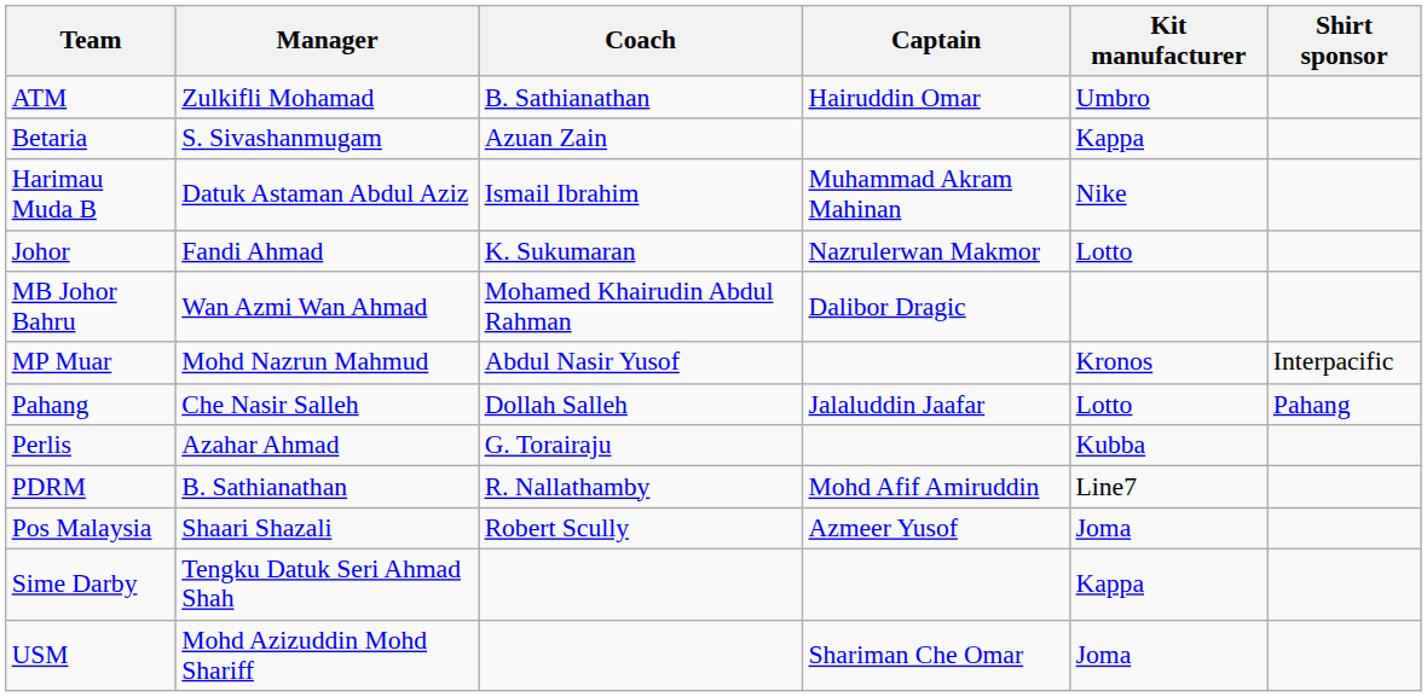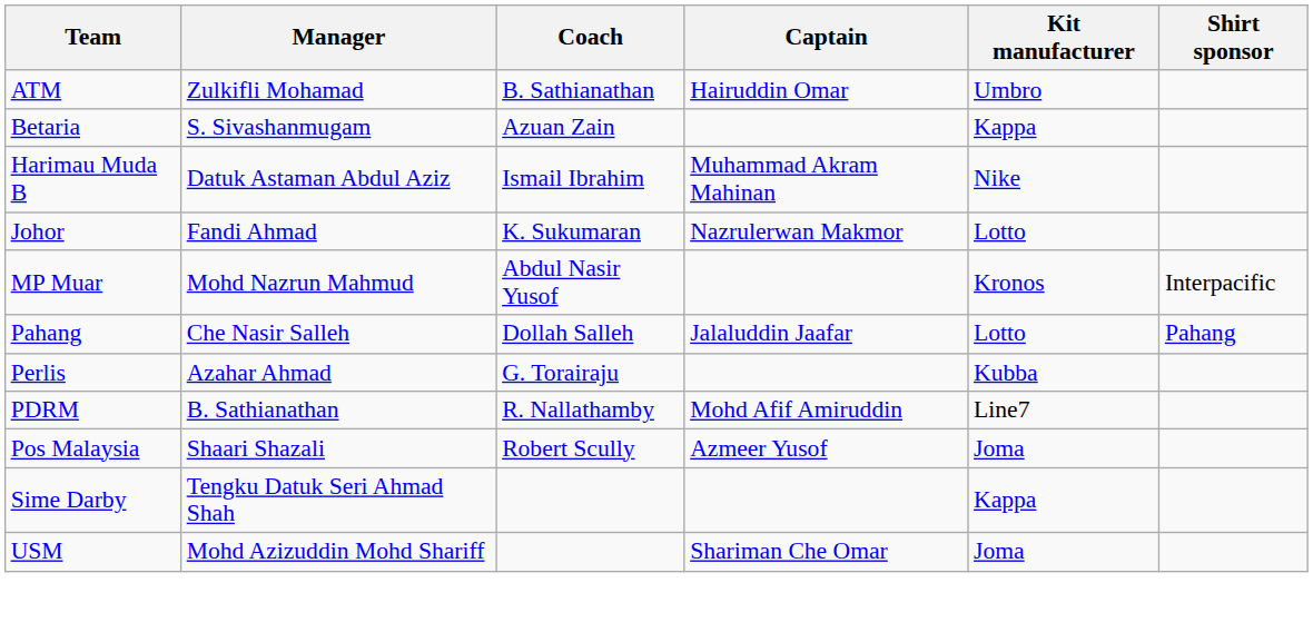 <table class="wikitable sortable" style="text-align: left;">
 <tr>
 <th>Team</th>
 <th>Manager</th>
 <th>Coach</th>
 <th>Captain</th>
 <th>Kit manufacturer</th>
 <th>Shirt sponsor</th>
 </tr>
 <tr>
 <td><a href='#'>ATM</a></td>
 <td> <a href='#'>Zulkifli Mohamad</a></td>
 <td> <a href='#'>B. Sathianathan</a></td>
 <td> <a href='#'>Hairuddin Omar</a></td>
 <td><a href='#'>Umbro</a></td>
 <td></td>
 </tr>
 <tr>
 <td><a href='#'>Betaria</a></td>
 <td> <a href='#'>S. Sivashanmugam</a></td>
 <td> <a href='#'>Azuan Zain</a></td>
 <td></td>
 <td><a href='#'>Kappa</a></td>
 <td></td>
 </tr>
 <tr>
 <td><a href='#'>Harimau Muda B</a></td>
 <td> <a href='#'>Datuk Astaman Abdul Aziz</a></td>
 <td> <a href='#'>Ismail Ibrahim</a></td>
 <td> <a href='#'>Muhammad Akram Mahinan</a></td>
 <td><a href='#'>Nike</a></td>
 <td></td>
 </tr>
 <tr>
 <td><a href='#'>Johor</a></td>
 <td> <a href='#'>Fandi Ahmad</a></td>
 <td> <a href='#'>K. Sukumaran</a></td>
 <td> <a href='#'>Nazrulerwan Makmor</a></td>
 <td><a href='#'>Lotto</a></td>
-<td></td>
-</tr>
-<tr>
-<td><a href='#'>MB Johor Bahru</a></td>
-<td> <a href='#'>Wan Azmi Wan Ahmad</a></td>
-<td> <a href='#'>Mohamed Khairudin Abdul Rahman</a></td>
-<td> <a href='#'>Dalibor Dragic</a></td>
-<td></td>
 <td></td>
 </tr>
 <tr>
 <td><a href='#'>MP Muar</a></td>
 <td> <a href='#'>Mohd Nazrun Mahmud</a></td>
 <td> <a href='#'>Abdul Nasir Yusof</a></td>
 <td></td>
 <td><a href='#'>Kronos</a></td>
 <td>Interpacific</td>
 </tr>
 <tr>
 <td><a href='#'>Pahang</a></td>
 <td> <a href='#'>Che Nasir Salleh</a></td>
 <td> <a href='#'>Dollah Salleh</a></td>
 <td> <a href='#'>Jalaluddin Jaafar</a></td>
 <td><a href='#'>Lotto</a></td>
 <td><a href='#'>Pahang</a></td>
 </tr>
 <tr>
 <td><a href='#'>Perlis</a></td>
 <td> <a href='#'>Azahar Ahmad</a></td>
 <td> <a href='#'>G. Torairaju</a></td>
 <td></td>
 <td><a href='#'>Kubba</a></td>
 <td></td>
 </tr>
 <tr>
 <td><a href='#'>PDRM</a></td>
 <td> <a href='#'>B. Sathianathan</a></td>
 <td> <a href='#'>R. Nallathamby</a></td>
 <td> <a href='#'>Mohd Afif Amiruddin</a></td>
 <td>Line7</td>
 <td></td>
 </tr>
 <tr>
 <td><a href='#'>Pos Malaysia</a></td>
 <td> <a href='#'>Shaari Shazali</a></td>
 <td> <a href='#'>Robert Scully</a></td>
 <td> <a href='#'>Azmeer Yusof</a></td>
 <td><a href='#'>Joma</a></td>
 <td></td>
 </tr>
 <tr>
 <td><a href='#'>Sime Darby</a></td>
 <td> <a href='#'>Tengku Datuk Seri Ahmad Shah</a></td>
 <td> </td>
 <td> </td>
 <td><a href='#'>Kappa</a></td>
 <td></td>
 </tr>
 <tr>
 <td><a href='#'>USM</a></td>
 <td> <a href='#'>Mohd Azizuddin Mohd Shariff</a></td>
 <td> </td>
 <td> <a href='#'>Shariman Che Omar</a></td>
 <td><a href='#'>Joma</a></td>
 <td></td>
 </tr>
 </table>
